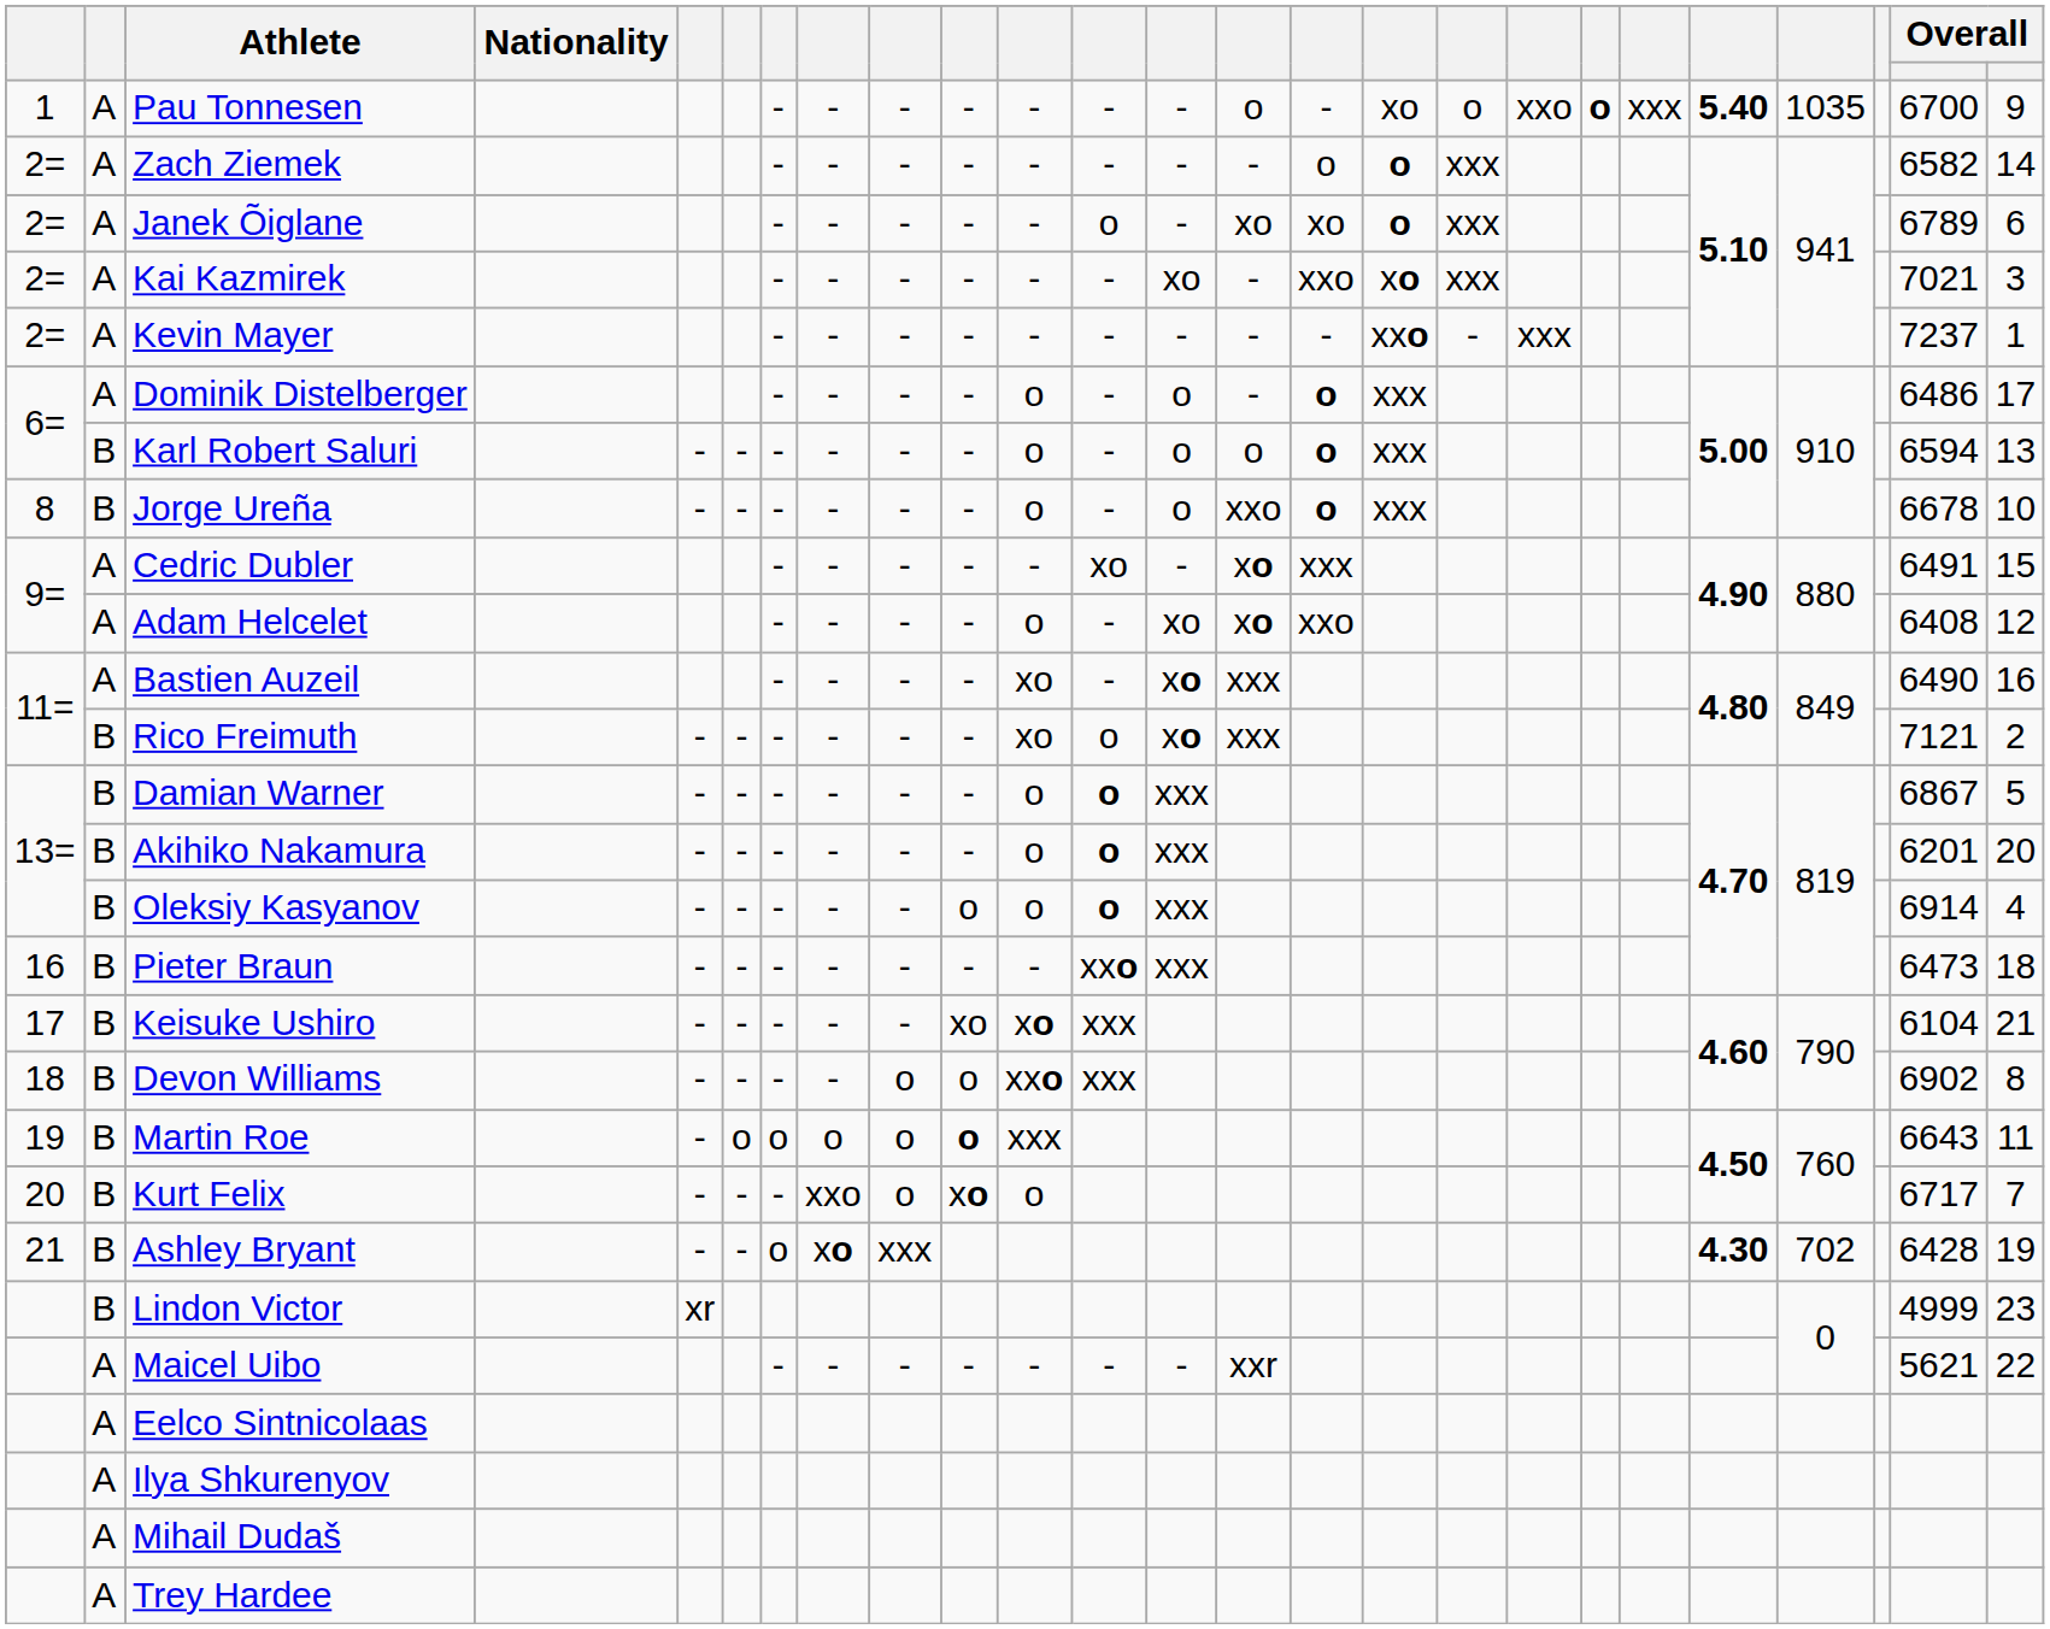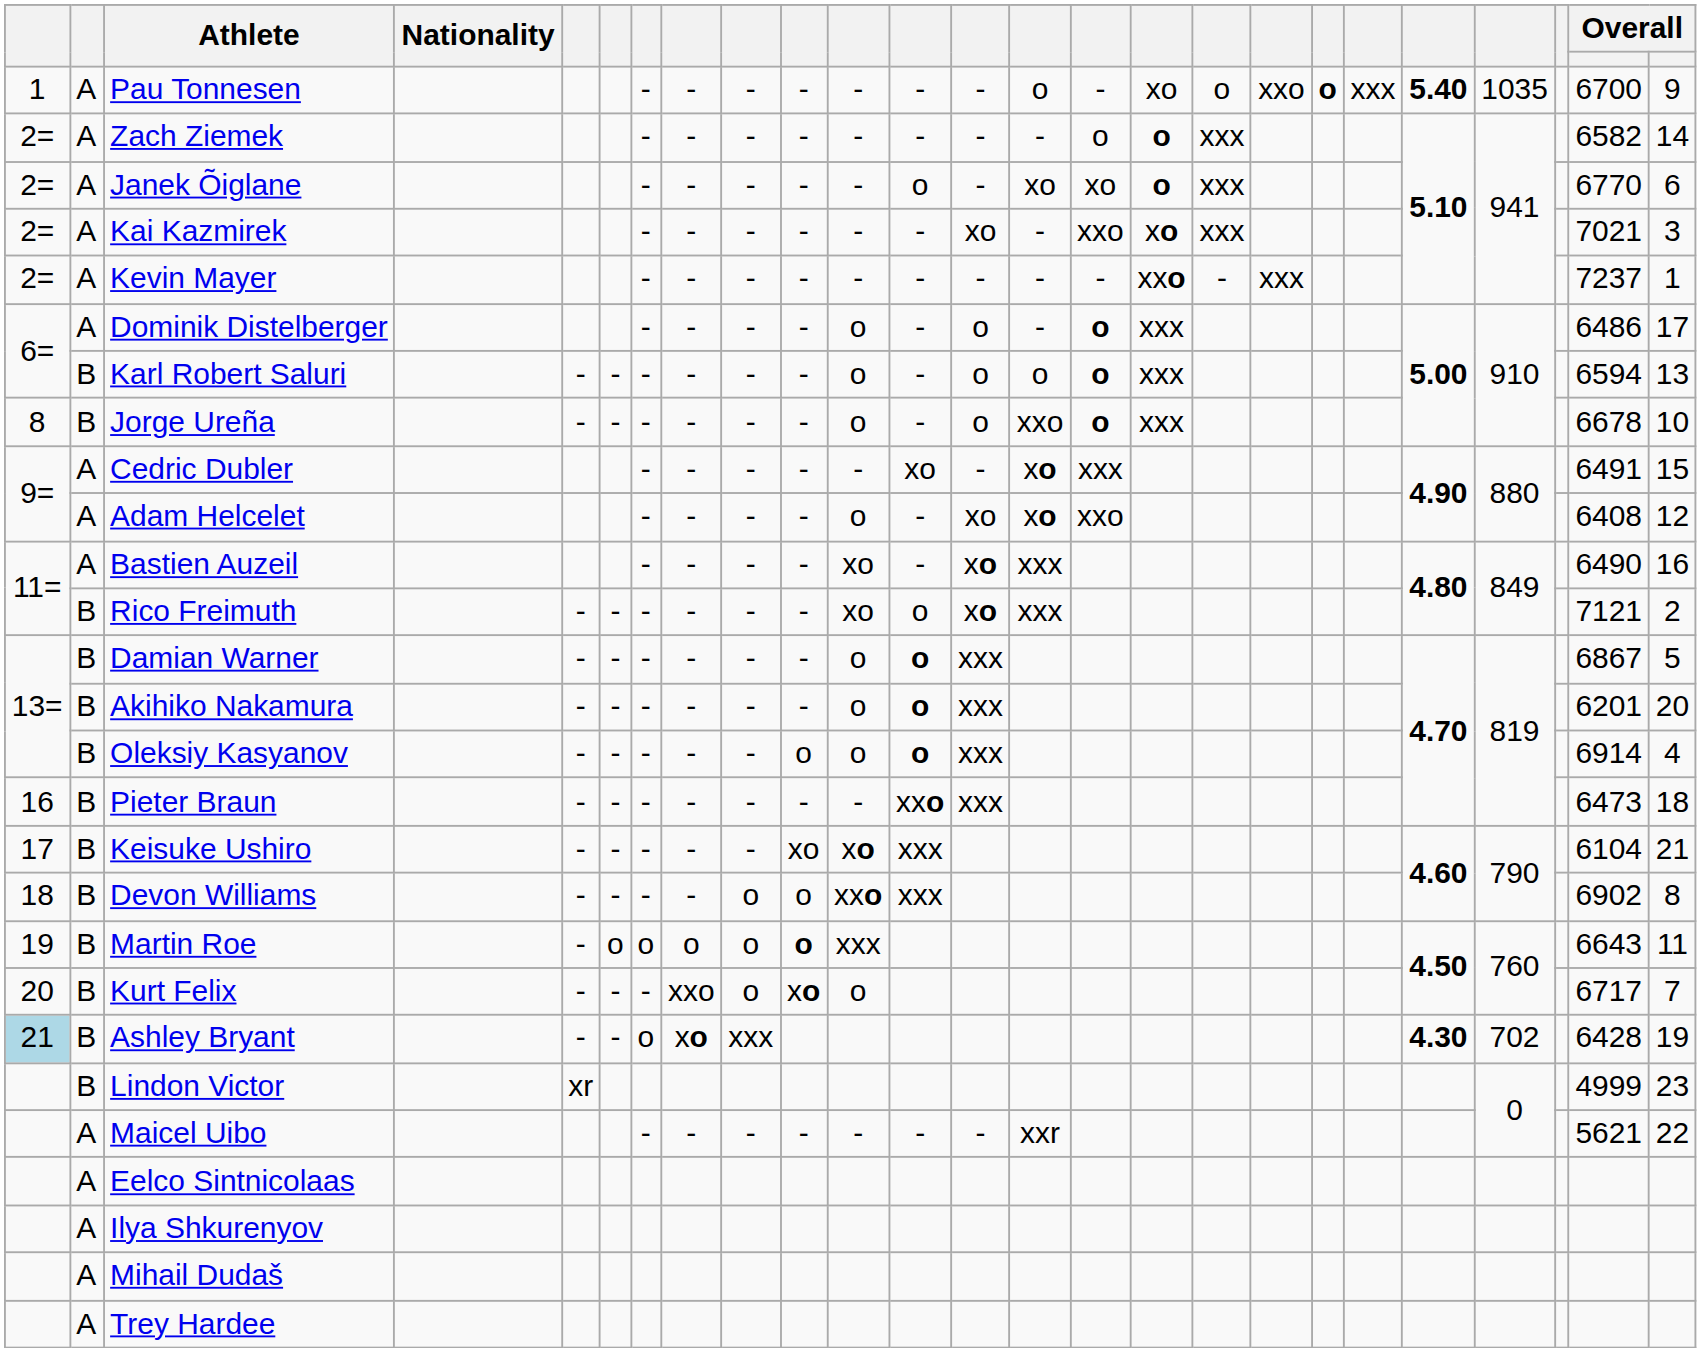 <table class="wikitable sortable sort-under" style="text-align:center">
 <tr>
 <th rowspan=2></th>
 <th rowspan=2></th>
 <th rowspan=2>Athlete</th>
 <th rowspan=2>Nationality</th>
 <th rowspan=2></th>
 <th rowspan=2><br></th>
 <th rowspan=2><br></th>
 <th rowspan=2></th>
 <th rowspan=2></th>
 <th rowspan=2></th>
 <th rowspan=2></th>
 <th rowspan=2></th>
 <th rowspan=2></th>
 <th rowspan=2></th>
 <th rowspan=2></th>
 <th rowspan=2></th>
 <th rowspan=2></th>
 <th rowspan=2></th>
 <th rowspan=2></th>
 <th rowspan=2></th>
 <th rowspan=2></th>
 <th rowspan=2></th>
 <th rowspan=2></th>
 <th colspan=2>Overall</th>
 </tr>
 <tr>
 <th></th>
 <th></th>
 </tr>
 <tr>
 <td>1</td>
 <td>A</td>
 <td align=left><a href='#'>Pau Tonnesen</a></td>
 <td align=left></td>
 <td></td>
 <td></td>
 <td>-</td>
 <td>-</td>
 <td>-</td>
 <td>-</td>
 <td>-</td>
 <td>-</td>
 <td>-</td>
 <td>o</td>
 <td>-</td>
 <td>xo</td>
 <td>o</td>
 <td>xxo</td>
 <td><strong>o</strong></td>
 <td>xxx</td>
 <td><strong>5.40</strong></td>
 <td>1035</td>
 <td></td>
 <td>6700</td>
 <td>9</td>
 </tr>
 <tr>
 <td>2=</td>
 <td>A</td>
 <td align=left><a href='#'>Zach Ziemek</a></td>
 <td align=left></td>
 <td></td>
 <td></td>
 <td>-</td>
 <td>-</td>
 <td>-</td>
 <td>-</td>
 <td>-</td>
 <td>-</td>
 <td>-</td>
 <td>-</td>
 <td>o</td>
 <td><strong>o</strong></td>
 <td>xxx</td>
 <td></td>
 <td></td>
 <td></td>
 <td rowspan=4><strong>5.10</strong></td>
 <td rowspan=4>941</td>
 <td></td>
 <td>6582</td>
 <td>14</td>
 </tr>
 <tr>
 <td>2=</td>
 <td>A</td>
 <td align=left><a href='#'>Janek Õiglane</a></td>
 <td align=left></td>
 <td></td>
 <td></td>
 <td>-</td>
 <td>-</td>
 <td>-</td>
 <td>-</td>
 <td>-</td>
 <td>o</td>
 <td>-</td>
 <td>xo</td>
 <td>xo</td>
 <td><strong>o</strong></td>
 <td>xxx</td>
 <td></td>
 <td></td>
 <td></td>
 <td></td>
-<td>6789</td>
+<td>6770</td>
 <td>6</td>
 </tr>
 <tr>
 <td>2=</td>
 <td>A</td>
 <td align=left><a href='#'>Kai Kazmirek</a></td>
 <td align=left></td>
 <td></td>
 <td></td>
 <td>-</td>
 <td>-</td>
 <td>-</td>
 <td>-</td>
 <td>-</td>
 <td>-</td>
 <td>xo</td>
 <td>-</td>
 <td>xxo</td>
 <td>x<strong>o</strong></td>
 <td>xxx</td>
 <td></td>
 <td></td>
 <td></td>
 <td></td>
 <td>7021</td>
 <td>3</td>
 </tr>
 <tr>
 <td>2=</td>
 <td>A</td>
 <td align=left><a href='#'>Kevin Mayer</a></td>
 <td align=left></td>
 <td></td>
 <td></td>
 <td>-</td>
 <td>-</td>
 <td>-</td>
 <td>-</td>
 <td>-</td>
 <td>-</td>
 <td>-</td>
 <td>-</td>
 <td>-</td>
 <td>xx<strong>o</strong></td>
 <td>-</td>
 <td>xxx</td>
 <td></td>
 <td></td>
 <td></td>
 <td>7237</td>
 <td>1</td>
 </tr>
 <tr>
 <td rowspan=2>6=</td>
 <td>A</td>
 <td align=left><a href='#'>Dominik Distelberger</a></td>
 <td align=left></td>
 <td></td>
 <td></td>
 <td>-</td>
 <td>-</td>
 <td>-</td>
 <td>-</td>
 <td>o</td>
 <td>-</td>
 <td>o</td>
 <td>-</td>
 <td><strong>o</strong></td>
 <td>xxx</td>
 <td></td>
 <td></td>
 <td></td>
 <td></td>
 <td rowspan=3><strong>5.00</strong></td>
 <td rowspan=3>910</td>
 <td></td>
 <td>6486</td>
 <td>17</td>
 </tr>
 <tr>
 <td>B</td>
 <td align=left><a href='#'>Karl Robert Saluri</a></td>
 <td align=left></td>
 <td>-</td>
 <td>-</td>
 <td>-</td>
 <td>-</td>
 <td>-</td>
 <td>-</td>
 <td>o</td>
 <td>-</td>
 <td>o</td>
 <td>o</td>
 <td><strong>o</strong></td>
 <td>xxx</td>
 <td></td>
 <td></td>
 <td></td>
 <td></td>
 <td></td>
 <td>6594</td>
 <td>13</td>
 </tr>
 <tr>
 <td>8</td>
 <td>B</td>
 <td align=left><a href='#'>Jorge Ureña</a></td>
 <td align=left></td>
 <td>-</td>
 <td>-</td>
 <td>-</td>
 <td>-</td>
 <td>-</td>
 <td>-</td>
 <td>o</td>
 <td>-</td>
 <td>o</td>
 <td>xxo</td>
 <td><strong>o</strong></td>
 <td>xxx</td>
 <td></td>
 <td></td>
 <td></td>
 <td></td>
 <td></td>
 <td>6678</td>
 <td>10</td>
 </tr>
 <tr>
 <td rowspan=2>9=</td>
 <td>A</td>
 <td align=left><a href='#'>Cedric Dubler</a></td>
 <td align=left></td>
 <td></td>
 <td></td>
 <td>-</td>
 <td>-</td>
 <td>-</td>
 <td>-</td>
 <td>-</td>
 <td>xo</td>
 <td>-</td>
 <td>x<strong>o</strong></td>
 <td>xxx</td>
 <td></td>
 <td></td>
 <td></td>
 <td></td>
 <td></td>
 <td rowspan=2><strong>4.90</strong></td>
 <td rowspan=2>880</td>
 <td></td>
 <td>6491</td>
 <td>15</td>
 </tr>
 <tr>
 <td>A</td>
 <td align=left><a href='#'>Adam Helcelet</a></td>
 <td align=left></td>
 <td></td>
 <td></td>
 <td>-</td>
 <td>-</td>
 <td>-</td>
 <td>-</td>
 <td>o</td>
 <td>-</td>
 <td>xo</td>
 <td>x<strong>o</strong></td>
 <td>xxo</td>
 <td></td>
 <td></td>
 <td></td>
 <td></td>
 <td></td>
 <td></td>
 <td>6408</td>
 <td>12</td>
 </tr>
 <tr>
 <td rowspan=2>11=</td>
 <td>A</td>
 <td align=left><a href='#'>Bastien Auzeil</a></td>
 <td align=left></td>
 <td></td>
 <td></td>
 <td>-</td>
 <td>-</td>
 <td>-</td>
 <td>-</td>
 <td>xo</td>
 <td>-</td>
 <td>x<strong>o</strong></td>
 <td>xxx</td>
 <td></td>
 <td></td>
 <td></td>
 <td></td>
 <td></td>
 <td></td>
 <td rowspan=2><strong>4.80</strong></td>
 <td rowspan=2>849</td>
 <td></td>
 <td>6490</td>
 <td>16</td>
 </tr>
 <tr>
 <td>B</td>
 <td align=left><a href='#'>Rico Freimuth</a></td>
 <td align=left></td>
 <td>-</td>
 <td>-</td>
 <td>-</td>
 <td>-</td>
 <td>-</td>
 <td>-</td>
 <td>xo</td>
 <td>o</td>
 <td>x<strong>o</strong></td>
 <td>xxx</td>
 <td></td>
 <td></td>
 <td></td>
 <td></td>
 <td></td>
 <td></td>
 <td></td>
 <td>7121</td>
 <td>2</td>
 </tr>
 <tr>
 <td rowspan=3>13=</td>
 <td>B</td>
 <td align=left><a href='#'>Damian Warner</a></td>
 <td align=left></td>
 <td>-</td>
 <td>-</td>
 <td>-</td>
 <td>-</td>
 <td>-</td>
 <td>-</td>
 <td>o</td>
 <td><strong>o</strong></td>
 <td>xxx</td>
 <td></td>
 <td></td>
 <td></td>
 <td></td>
 <td></td>
 <td></td>
 <td></td>
 <td rowspan=4><strong>4.70</strong></td>
 <td rowspan=4>819</td>
 <td></td>
 <td>6867</td>
 <td>5</td>
 </tr>
 <tr>
 <td>B</td>
 <td align=left><a href='#'>Akihiko Nakamura</a></td>
 <td align=left></td>
 <td>-</td>
 <td>-</td>
 <td>-</td>
 <td>-</td>
 <td>-</td>
 <td>-</td>
 <td>o</td>
 <td><strong>o</strong></td>
 <td>xxx</td>
 <td></td>
 <td></td>
 <td></td>
 <td></td>
 <td></td>
 <td></td>
 <td></td>
 <td></td>
 <td>6201</td>
 <td>20</td>
 </tr>
 <tr>
 <td>B</td>
 <td align=left><a href='#'>Oleksiy Kasyanov</a></td>
 <td align=left></td>
 <td>-</td>
 <td>-</td>
 <td>-</td>
 <td>-</td>
 <td>-</td>
 <td>o</td>
 <td>o</td>
 <td><strong>o</strong></td>
 <td>xxx</td>
 <td></td>
 <td></td>
 <td></td>
 <td></td>
 <td></td>
 <td></td>
 <td></td>
 <td></td>
 <td>6914</td>
 <td>4</td>
 </tr>
 <tr>
 <td>16</td>
 <td>B</td>
 <td align=left><a href='#'>Pieter Braun</a></td>
 <td align=left></td>
 <td>-</td>
 <td>-</td>
 <td>-</td>
 <td>-</td>
 <td>-</td>
 <td>-</td>
 <td>-</td>
 <td>xx<strong>o</strong></td>
 <td>xxx</td>
 <td></td>
 <td></td>
 <td></td>
 <td></td>
 <td></td>
 <td></td>
 <td></td>
 <td></td>
 <td>6473</td>
 <td>18</td>
 </tr>
 <tr>
 <td>17</td>
 <td>B</td>
 <td align=left><a href='#'>Keisuke Ushiro</a></td>
 <td align=left></td>
 <td>-</td>
 <td>-</td>
 <td>-</td>
 <td>-</td>
 <td>-</td>
 <td>xo</td>
 <td>x<strong>o</strong></td>
 <td>xxx</td>
 <td></td>
 <td></td>
 <td></td>
 <td></td>
 <td></td>
 <td></td>
 <td></td>
 <td></td>
 <td rowspan=2><strong>4.60</strong></td>
 <td rowspan=2>790</td>
 <td></td>
 <td>6104</td>
 <td>21</td>
 </tr>
 <tr>
 <td>18</td>
 <td>B</td>
 <td align=left><a href='#'>Devon Williams</a></td>
 <td align=left></td>
 <td>-</td>
 <td>-</td>
 <td>-</td>
 <td>-</td>
 <td>o</td>
 <td>o</td>
 <td>xx<strong>o</strong></td>
 <td>xxx </td>
 <td></td>
 <td></td>
 <td></td>
 <td></td>
 <td></td>
 <td></td>
 <td></td>
 <td></td>
 <td></td>
 <td>6902</td>
 <td>8</td>
 </tr>
 <tr>
 <td>19</td>
 <td>B</td>
 <td align=left><a href='#'>Martin Roe</a></td>
 <td align=left></td>
 <td>-</td>
 <td>o</td>
 <td>o</td>
 <td>o</td>
 <td>o</td>
 <td><strong>o</strong></td>
 <td>xxx</td>
 <td></td>
 <td></td>
 <td></td>
 <td></td>
 <td></td>
 <td></td>
 <td></td>
 <td></td>
 <td></td>
 <td rowspan=2><strong>4.50</strong></td>
 <td rowspan=2>760</td>
 <td></td>
 <td>6643</td>
 <td>11</td>
 </tr>
 <tr>
 <td>20</td>
 <td>B</td>
 <td align=left><a href='#'>Kurt Felix</a></td>
 <td align=left></td>
 <td>-</td>
 <td>-</td>
 <td>-</td>
 <td>xxo</td>
 <td>o</td>
 <td>x<strong>o</strong></td>
 <td>o</td>
 <td></td>
 <td></td>
 <td></td>
 <td></td>
 <td></td>
 <td></td>
 <td></td>
 <td></td>
 <td></td>
 <td></td>
 <td>6717</td>
 <td>7</td>
 </tr>
 <tr>
-<td>21</td>
+<td style="background: lightblue;">21</td>
 <td>B</td>
 <td align=left><a href='#'>Ashley Bryant</a></td>
 <td align=left></td>
 <td>-</td>
 <td>-</td>
 <td>o</td>
 <td>x<strong>o</strong></td>
 <td>xxx</td>
 <td></td>
 <td></td>
 <td></td>
 <td></td>
 <td></td>
 <td></td>
 <td></td>
 <td></td>
 <td></td>
 <td></td>
 <td></td>
 <td><strong>4.30</strong></td>
 <td>702</td>
 <td></td>
 <td>6428</td>
 <td>19</td>
 </tr>
 <tr>
 <td></td>
 <td>B</td>
 <td align=left><a href='#'>Lindon Victor</a></td>
 <td align=left></td>
 <td>xr</td>
 <td></td>
 <td></td>
 <td></td>
 <td></td>
 <td></td>
 <td></td>
 <td></td>
 <td></td>
 <td></td>
 <td></td>
 <td></td>
 <td></td>
 <td></td>
 <td></td>
 <td></td>
 <td></td>
 <td rowspan=2>0</td>
 <td></td>
 <td>4999</td>
 <td>23</td>
 </tr>
 <tr>
 <td></td>
 <td>A</td>
 <td align=left><a href='#'>Maicel Uibo</a></td>
 <td align=left></td>
 <td></td>
 <td></td>
 <td>-</td>
 <td>-</td>
 <td>-</td>
 <td>-</td>
 <td>-</td>
 <td>-</td>
 <td>-</td>
 <td>xxr</td>
 <td></td>
 <td></td>
 <td></td>
 <td></td>
 <td></td>
 <td></td>
 <td></td>
 <td></td>
 <td>5621</td>
 <td>22</td>
 </tr>
 <tr>
 <td></td>
 <td>A</td>
 <td align=left><a href='#'>Eelco Sintnicolaas</a></td>
 <td align=left></td>
 <td></td>
 <td></td>
 <td></td>
 <td></td>
 <td></td>
 <td></td>
 <td></td>
 <td></td>
 <td></td>
 <td></td>
 <td></td>
 <td></td>
 <td></td>
 <td></td>
 <td></td>
 <td></td>
 <td></td>
 <td></td>
 <td></td>
 <td></td>
 <td></td>
 </tr>
 <tr>
 <td></td>
 <td>A</td>
 <td align=left><a href='#'>Ilya Shkurenyov</a></td>
 <td align=left></td>
 <td></td>
 <td></td>
 <td></td>
 <td></td>
 <td></td>
 <td></td>
 <td></td>
 <td></td>
 <td></td>
 <td></td>
 <td></td>
 <td></td>
 <td></td>
 <td></td>
 <td></td>
 <td></td>
 <td></td>
 <td></td>
 <td></td>
 <td></td>
 <td></td>
 </tr>
 <tr>
 <td></td>
 <td>A</td>
 <td align=left><a href='#'>Mihail Dudaš</a></td>
 <td align=left></td>
 <td></td>
 <td></td>
 <td></td>
 <td></td>
 <td></td>
 <td></td>
 <td></td>
 <td></td>
 <td></td>
 <td></td>
 <td></td>
 <td></td>
 <td></td>
 <td></td>
 <td></td>
 <td></td>
 <td></td>
 <td></td>
 <td></td>
 <td></td>
 <td></td>
 </tr>
 <tr>
 <td></td>
 <td>A</td>
 <td align=left><a href='#'>Trey Hardee</a></td>
 <td align=left></td>
 <td></td>
 <td></td>
 <td></td>
 <td></td>
 <td></td>
 <td></td>
 <td></td>
 <td></td>
 <td></td>
 <td></td>
 <td></td>
 <td></td>
 <td></td>
 <td></td>
 <td></td>
 <td></td>
 <td></td>
 <td></td>
 <td></td>
 <td></td>
 <td></td>
 </tr>
 </table>
